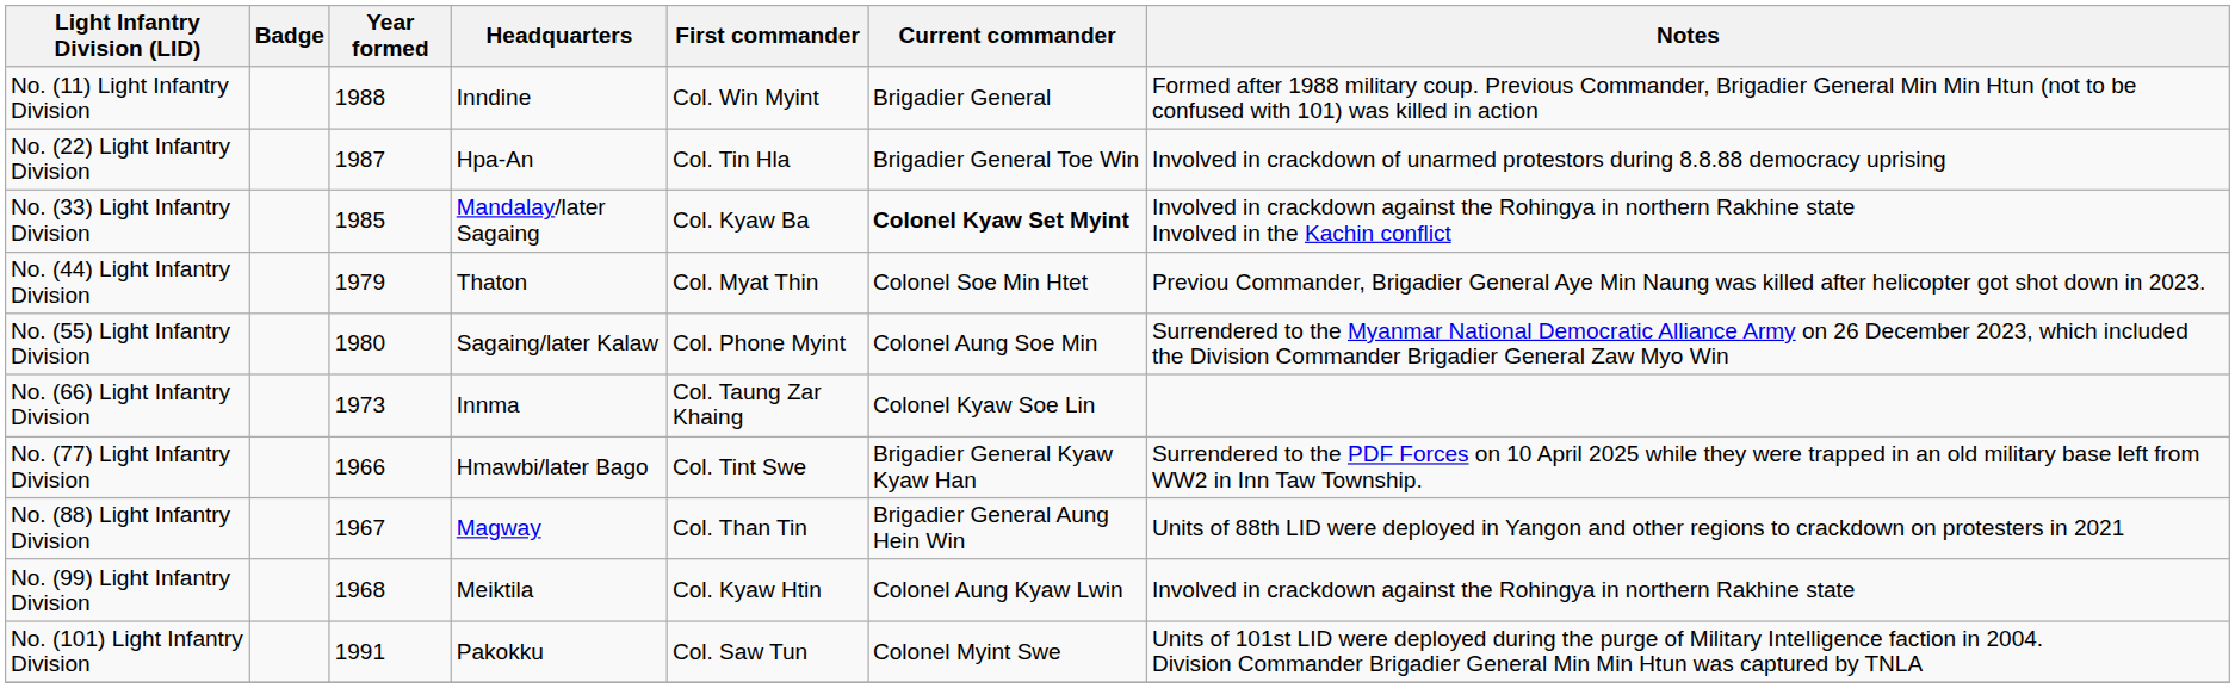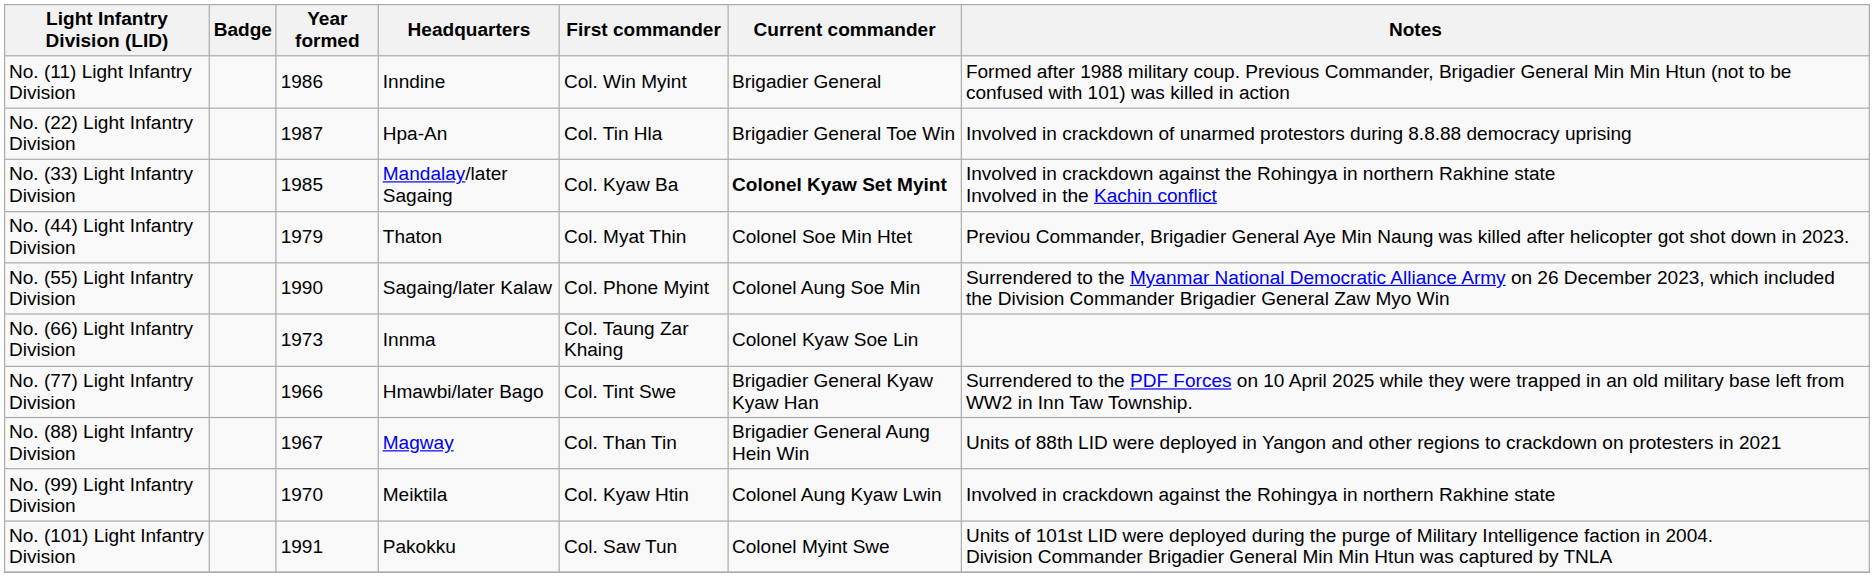 <table class="wikitable">
 <tr>
 <th>Light Infantry Division (LID)</th>
 <th>Badge</th>
 <th>Year formed</th>
 <th>Headquarters</th>
 <th>First commander</th>
 <th>Current commander</th>
 <th>Notes</th>
 </tr>
 <tr>
 <td>No. (11) Light Infantry Division</td>
 <td></td>
-<td>1988</td>
+<td>1986</td>
 <td>Inndine</td>
 <td>Col. Win Myint</td>
 <td>Brigadier General</td>
 <td>Formed after 1988 military coup. Previous Commander, Brigadier General Min Min Htun (not to be confused with 101) was killed in action</td>
 </tr>
 <tr>
 <td>No. (22) Light Infantry Division</td>
 <td></td>
 <td>1987</td>
 <td>Hpa-An</td>
 <td>Col. Tin Hla</td>
 <td>Brigadier General Toe Win</td>
 <td>Involved in crackdown of unarmed protestors during 8.8.88 democracy uprising</td>
 </tr>
 <tr>
 <td>No. (33) Light Infantry Division</td>
 <td></td>
 <td>1985</td>
 <td><a href='#'>Mandalay</a>/later Sagaing</td>
 <td>Col. Kyaw Ba</td>
 <td><strong>Colonel Kyaw Set Myint</strong></td>
 <td>Involved in crackdown against the Rohingya in northern Rakhine state<br>Involved in the <a href='#'>Kachin conflict</a></td>
 </tr>
 <tr>
 <td>No. (44) Light Infantry Division</td>
 <td></td>
 <td>1979</td>
 <td>Thaton</td>
 <td>Col. Myat Thin</td>
 <td>Colonel Soe Min Htet</td>
 <td>Previou Commander, Brigadier General Aye Min Naung was killed after helicopter got shot down in 2023.</td>
 </tr>
 <tr>
 <td>No. (55) Light Infantry Division</td>
 <td></td>
-<td>1980</td>
+<td>1990</td>
 <td>Sagaing/later Kalaw</td>
 <td>Col. Phone Myint</td>
 <td>Colonel Aung Soe Min</td>
 <td>Surrendered to the <a href='#'>Myanmar National Democratic Alliance Army</a> on 26 December 2023, which included the Division Commander Brigadier General Zaw Myo Win</td>
 </tr>
 <tr>
 <td>No. (66) Light Infantry Division</td>
 <td></td>
 <td>1973</td>
 <td>Innma</td>
 <td>Col. Taung Zar Khaing</td>
 <td>Colonel Kyaw Soe Lin</td>
 <td></td>
 </tr>
 <tr>
 <td>No. (77) Light Infantry Division</td>
 <td></td>
 <td>1966</td>
 <td>Hmawbi/later Bago</td>
 <td>Col. Tint Swe</td>
 <td>Brigadier General Kyaw Kyaw Han</td>
 <td>Surrendered to the <a href='#'>PDF Forces</a> on 10 April 2025 while they were trapped in an old military base left from WW2 in Inn Taw Township.</td>
 </tr>
 <tr>
 <td>No. (88) Light Infantry Division</td>
 <td></td>
 <td>1967</td>
 <td><a href='#'>Magway</a></td>
 <td>Col. Than Tin</td>
 <td>Brigadier General Aung Hein Win</td>
 <td>Units of 88th LID were deployed in Yangon and other regions to crackdown on protesters in 2021</td>
 </tr>
 <tr>
 <td>No. (99) Light Infantry Division</td>
 <td></td>
-<td>1968</td>
+<td>1970</td>
 <td>Meiktila</td>
 <td>Col. Kyaw Htin</td>
 <td>Colonel Aung Kyaw Lwin</td>
 <td>Involved in crackdown against the Rohingya in northern Rakhine state</td>
 </tr>
 <tr>
 <td>No. (101) Light Infantry Division</td>
 <td></td>
 <td>1991</td>
 <td>Pakokku</td>
 <td>Col. Saw Tun</td>
 <td>Colonel Myint Swe</td>
 <td>Units of 101st LID were deployed during the purge of Military Intelligence faction in 2004.<br>Division Commander Brigadier General Min Min Htun was captured by TNLA</td>
 </tr>
 <tr>
 </tr>
 </table>
